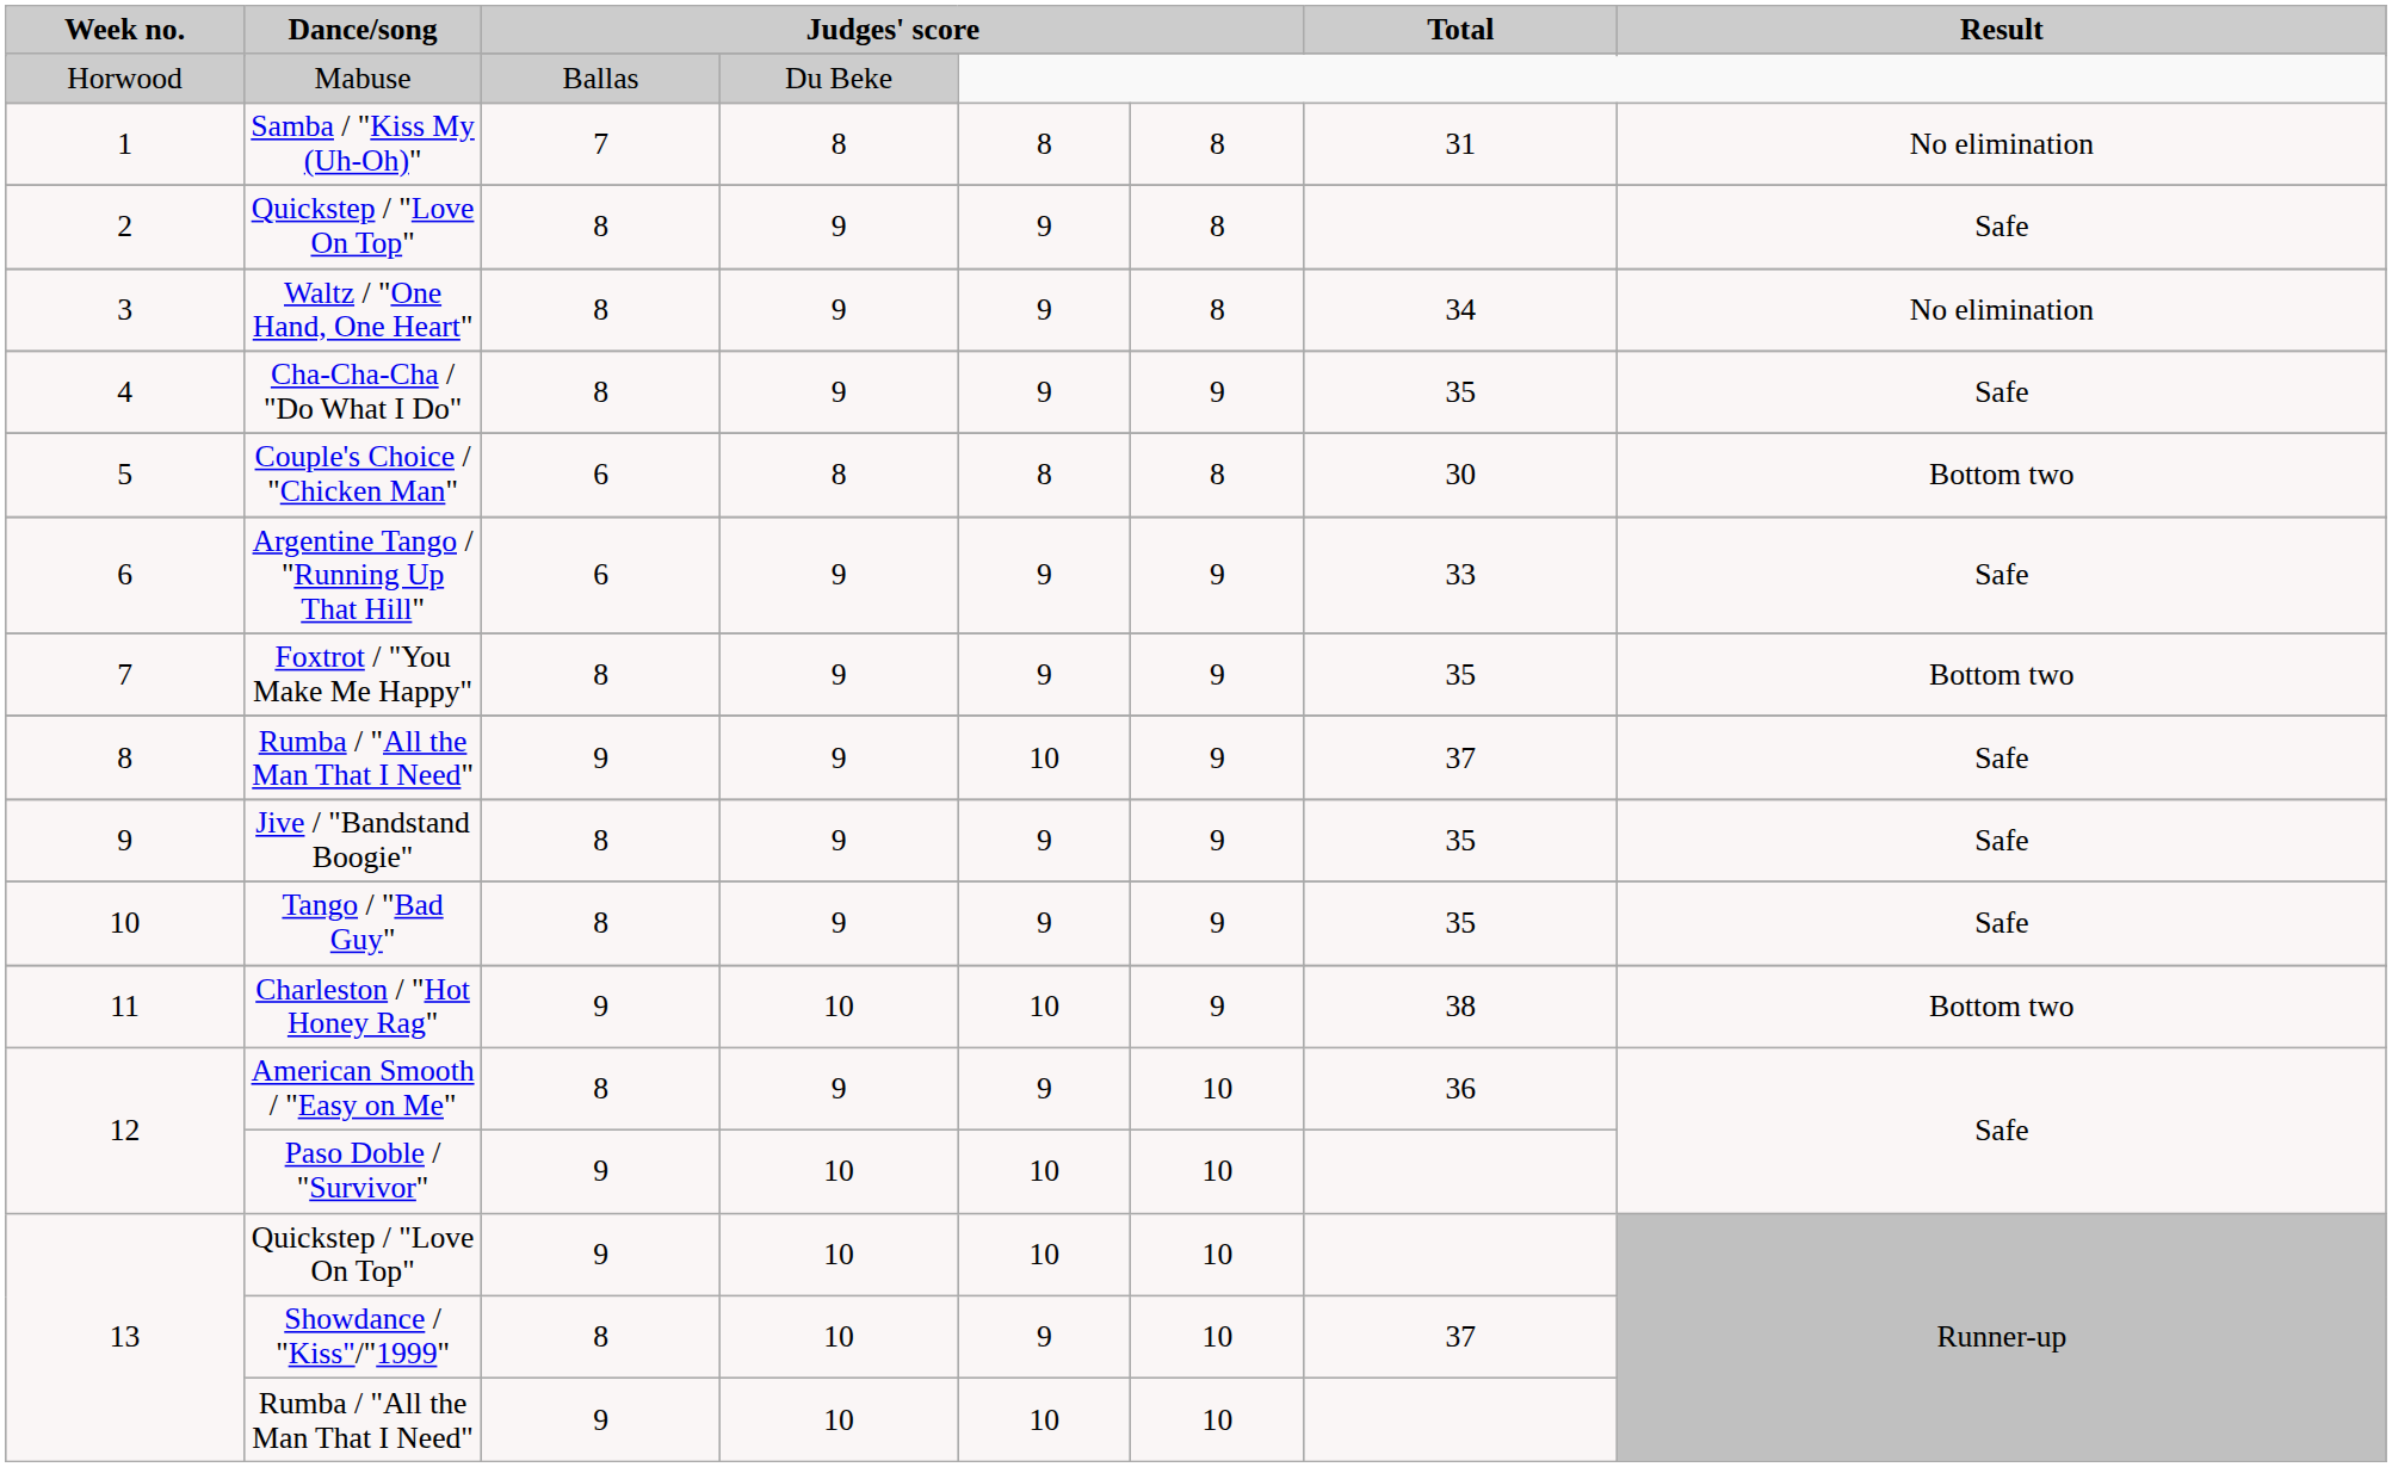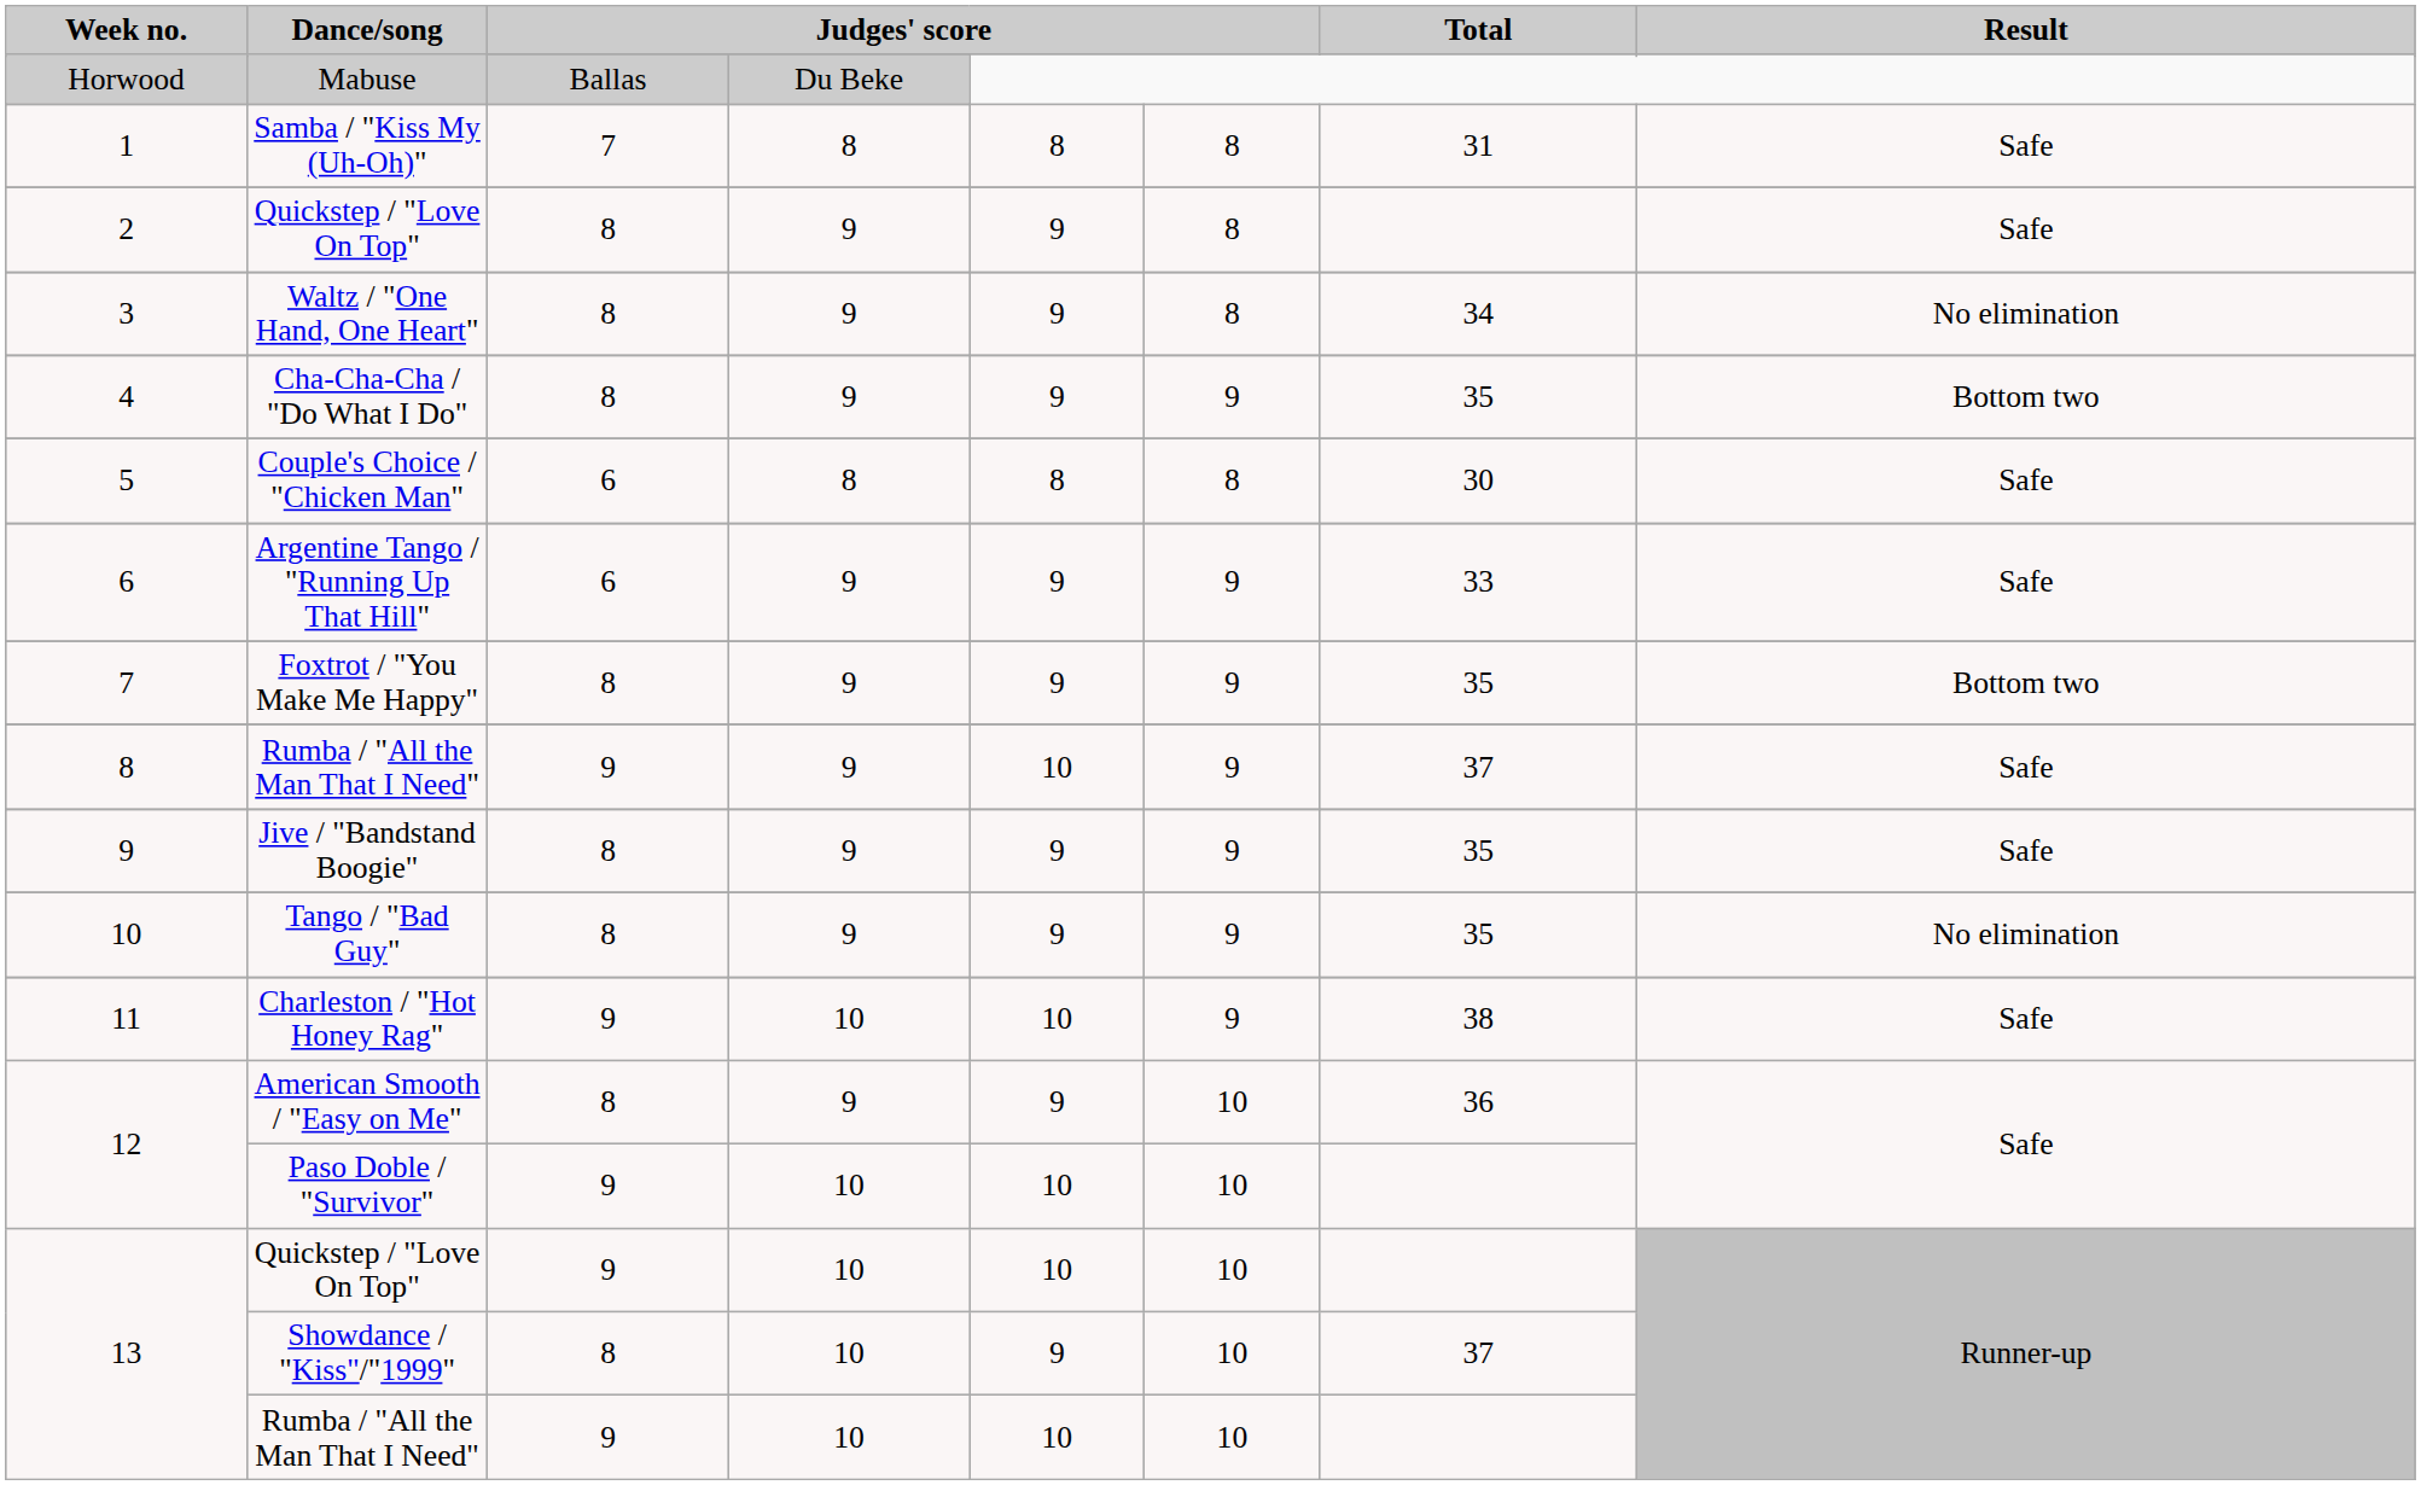 <table class="wikitable">
 <tr>
 <td rowspan="2" style="background:#CCCCCC;" align="Center"><strong>Week no.</strong></td>
 <td rowspan="2" style="background:#CCCCCC;" align="Center"><strong>Dance/song</strong></td>
 <td colspan="4" style="background:#CCCCCC;" align="Center"><strong>Judges' score</strong></td>
 <td rowspan="2" style="background:#CCCCCC;" align="Center"><strong>Total</strong></td>
 <td rowspan="2" style="background:#CCCCCC;" align="Center"><strong>Result</strong></td>
 </tr>
 <tr>
 </tr>
 <tr>
 <td style="background:#CCCCCC;" width="10%" align="center">Horwood</td>
 <td style="background:#CCCCCC;" width="10%" align="center">Mabuse</td>
 <td style="background:#CCCCCC;" width="10%" align="center">Ballas</td>
 <td style="background:#CCCCCC;" width="10%" align="center">Du Beke</td>
 </tr>
 <tr>
 </tr>
 <tr>
 <td style="text-align:center; background:#faf6f6;">1</td>
 <td style="text-align:center; background:#faf6f6;"><a href='#'>Samba</a> / "<a href='#'>Kiss My (Uh-Oh)</a>"</td>
 <td style="text-align:center; background:#faf6f6;">7</td>
 <td style="text-align:center; background:#faf6f6;">8</td>
 <td style="text-align:center; background:#faf6f6;">8</td>
 <td style="text-align:center; background:#faf6f6;">8</td>
 <td style="text-align:center; background:#faf6f6;">31</td>
-<td style="text-align:center; background:#faf6f6;">No elimination</td>
+<td style="text-align:center; background:#faf6f6;">Safe</td>
 </tr>
 <tr>
 </tr>
 <tr>
 <td style="text-align:center; background:#faf6f6;">2</td>
 <td style="text-align:center; background:#faf6f6;"><a href='#'>Quickstep</a> / "<a href='#'>Love On Top</a>"</td>
 <td style="text-align:center; background:#faf6f6;">8</td>
 <td style="text-align:center; background:#faf6f6;">9</td>
 <td style="text-align:center; background:#faf6f6;">9</td>
 <td style="text-align:center; background:#faf6f6;">8</td>
 <td style="text-align:center; background:#faf6f6;"></td>
 <td style="text-align:center; background:#faf6f6;">Safe</td>
 </tr>
 <tr>
 </tr>
 <tr>
 <td style="text-align:center; background:#faf6f6;">3</td>
 <td style="text-align:center; background:#faf6f6;"><a href='#'>Waltz</a> / "<a href='#'>One Hand, One Heart</a>"</td>
 <td style="text-align:center; background:#faf6f6;">8</td>
 <td style="text-align:center; background:#faf6f6;">9</td>
 <td style="text-align:center; background:#faf6f6;">9</td>
 <td style="text-align:center; background:#faf6f6;">8</td>
 <td style="text-align:center; background:#faf6f6;">34</td>
 <td style="text-align:center; background:#faf6f6;">No elimination</td>
 </tr>
 <tr>
 </tr>
 <tr>
 <td style="text-align:center; background:#faf6f6;">4</td>
 <td style="text-align:center; background:#faf6f6;"><a href='#'>Cha-Cha-Cha</a> / "Do What I Do"</td>
 <td style="text-align:center; background:#faf6f6;">8</td>
 <td style="text-align:center; background:#faf6f6;">9</td>
 <td style="text-align:center; background:#faf6f6;">9</td>
 <td style="text-align:center; background:#faf6f6;">9</td>
 <td style="text-align:center; background:#faf6f6;">35</td>
-<td style="text-align:center; background:#faf6f6;">Safe</td>
+<td style="text-align:center; background:#faf6f6;">Bottom two</td>
 </tr>
 <tr>
 </tr>
 <tr>
 <td style="text-align:center; background:#faf6f6;">5</td>
 <td style="text-align:center; background:#faf6f6;"><a href='#'>Couple's Choice</a> / "<a href='#'>Chicken Man</a>"</td>
 <td style="text-align:center; background:#faf6f6;">6</td>
 <td style="text-align:center; background:#faf6f6;">8</td>
 <td style="text-align:center; background:#faf6f6;">8</td>
 <td style="text-align:center; background:#faf6f6;">8</td>
 <td style="text-align:center; background:#faf6f6;">30</td>
-<td style="text-align:center; background:#faf6f6;">Bottom two</td>
+<td style="text-align:center; background:#faf6f6;">Safe</td>
 </tr>
 <tr>
 </tr>
 <tr>
 <td style="text-align:center; background:#faf6f6;">6</td>
 <td style="text-align:center; background:#faf6f6;"><a href='#'>Argentine Tango</a> / "<a href='#'>Running Up That Hill</a>"</td>
 <td style="text-align:center; background:#faf6f6;">6</td>
 <td style="text-align:center; background:#faf6f6;">9</td>
 <td style="text-align:center; background:#faf6f6;">9</td>
 <td style="text-align:center; background:#faf6f6;">9</td>
 <td style="text-align:center; background:#faf6f6;">33</td>
 <td style="text-align:center; background:#faf6f6;">Safe</td>
 </tr>
 <tr>
 </tr>
 <tr>
 <td style="text-align:center; background:#faf6f6;">7</td>
 <td style="text-align:center; background:#faf6f6;"><a href='#'>Foxtrot</a> / "You Make Me Happy"</td>
 <td style="text-align:center; background:#faf6f6;">8</td>
 <td style="text-align:center; background:#faf6f6;">9</td>
 <td style="text-align:center; background:#faf6f6;">9</td>
 <td style="text-align:center; background:#faf6f6;">9</td>
 <td style="text-align:center; background:#faf6f6;">35</td>
 <td style="text-align:center; background:#faf6f6;">Bottom two</td>
 </tr>
 <tr>
 </tr>
 <tr>
 <td style="text-align:center; background:#faf6f6;">8</td>
 <td style="text-align:center; background:#faf6f6;"><a href='#'>Rumba</a> / "<a href='#'>All the Man That I Need</a>"</td>
 <td style="text-align:center; background:#faf6f6;">9</td>
 <td style="text-align:center; background:#faf6f6;">9</td>
 <td style="text-align:center; background:#faf6f6;">10</td>
 <td style="text-align:center; background:#faf6f6;">9</td>
 <td style="text-align:center; background:#faf6f6;">37</td>
 <td style="text-align:center; background:#faf6f6;">Safe</td>
 </tr>
 <tr>
 </tr>
 <tr>
 <td style="text-align:center; background:#faf6f6;">9</td>
 <td style="text-align:center; background:#faf6f6;"><a href='#'>Jive</a> / "Bandstand Boogie"</td>
 <td style="text-align:center; background:#faf6f6;">8</td>
 <td style="text-align:center; background:#faf6f6;">9</td>
 <td style="text-align:center; background:#faf6f6;">9</td>
 <td style="text-align:center; background:#faf6f6;">9</td>
 <td style="text-align:center; background:#faf6f6;">35</td>
 <td style="text-align:center; background:#faf6f6;">Safe</td>
 </tr>
 <tr>
 </tr>
 <tr>
 <td style="text-align:center; background:#faf6f6;">10</td>
 <td style="text-align:center; background:#faf6f6;"><a href='#'>Tango</a> / "<a href='#'>Bad Guy</a>"</td>
 <td style="text-align:center; background:#faf6f6;">8</td>
 <td style="text-align:center; background:#faf6f6;">9</td>
 <td style="text-align:center; background:#faf6f6;">9</td>
 <td style="text-align:center; background:#faf6f6;">9</td>
 <td style="text-align:center; background:#faf6f6;">35</td>
-<td style="text-align:center; background:#faf6f6;">Safe</td>
+<td style="text-align:center; background:#faf6f6;">No elimination</td>
 </tr>
 <tr>
 </tr>
 <tr>
 <td style="text-align:center; background:#faf6f6;">11</td>
 <td style="text-align:center; background:#faf6f6;"><a href='#'>Charleston</a> / "<a href='#'>Hot Honey Rag</a>"</td>
 <td style="text-align:center; background:#faf6f6;">9</td>
 <td style="text-align:center; background:#faf6f6;">10</td>
 <td style="text-align:center; background:#faf6f6;">10</td>
 <td style="text-align:center; background:#faf6f6;">9</td>
 <td style="text-align:center; background:#faf6f6;">38</td>
-<td style="text-align:center; background:#faf6f6;">Bottom two</td>
+<td style="text-align:center; background:#faf6f6;">Safe</td>
 </tr>
 <tr>
 <td style="text-align:center; background:#faf6f6;" rowspan="2">12</td>
 <td style="text-align:center; background:#faf6f6;"><a href='#'>American Smooth</a> / "<a href='#'>Easy on Me</a>"</td>
 <td style="text-align:center; background:#faf6f6;">8</td>
 <td style="text-align:center; background:#faf6f6;">9</td>
 <td style="text-align:center; background:#faf6f6;">9</td>
 <td style="text-align:center; background:#faf6f6;">10</td>
 <td style="text-align:center; background:#faf6f6;">36</td>
 <td style="text-align:center; background:#faf6f6;" rowspan="2">Safe</td>
 </tr>
 <tr>
 <td style="text-align:center; background:#faf6f6;"><a href='#'>Paso Doble</a> / "<a href='#'>Survivor</a>"</td>
 <td style="text-align:center; background:#faf6f6;">9</td>
 <td style="text-align:center; background:#faf6f6;">10</td>
 <td style="text-align:center; background:#faf6f6;">10</td>
 <td style="text-align:center; background:#faf6f6;">10</td>
 <td style="text-align:center; background:#faf6f6;"></td>
 </tr>
 <tr>
 <td style="text-align:center; background:#faf6f6;" rowspan="3">13</td>
 <td style="text-align:center; background:#faf6f6;">Quickstep / "Love On Top"</td>
 <td style="text-align:center; background:#faf6f6;">9</td>
 <td style="text-align:center; background:#faf6f6;">10</td>
 <td style="text-align:center; background:#faf6f6;">10</td>
 <td style="text-align:center; background:#faf6f6;">10</td>
 <td style="text-align:center; background:#faf6f6;"></td>
 <td rowspan="3" align="center" style="Text-align:center; background:Silver">Runner-up</td>
 </tr>
 <tr>
 <td style="text-align:center; background:#faf6f6;"><a href='#'>Showdance</a> / "<a href='#'>Kiss"</a>/"<a href='#'>1999</a>"</td>
 <td style="text-align:center; background:#faf6f6;">8</td>
 <td style="text-align:center; background:#faf6f6;">10</td>
 <td style="text-align:center; background:#faf6f6;">9</td>
 <td style="text-align:center; background:#faf6f6;">10</td>
 <td style="text-align:center; background:#faf6f6;">37</td>
 </tr>
 <tr>
 <td style="text-align:center; background:#faf6f6;">Rumba / "All the Man That I Need"</td>
 <td style="text-align:center; background:#faf6f6;">9</td>
 <td style="text-align:center; background:#faf6f6;">10</td>
 <td style="text-align:center; background:#faf6f6;">10</td>
 <td style="text-align:center; background:#faf6f6;">10</td>
 <td style="text-align:center; background:#faf6f6;"></td>
 </tr>
 <tr>
 </tr>
 </table>
